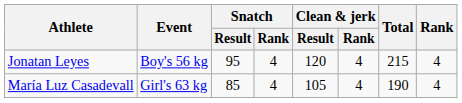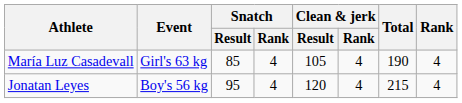 <table class=wikitable style="text-align:center; font-size:90%">
 <tr>
 <th rowspan="2">Athlete</th>
 <th rowspan="2">Event</th>
 <th colspan="2">Snatch</th>
 <th colspan="2">Clean & jerk</th>
 <th rowspan="2">Total</th>
 <th rowspan="2">Rank</th>
 </tr>
 <tr style="font-size:95%">
 <th>Result</th>
 <th>Rank</th>
 <th>Result</th>
 <th>Rank</th>
 </tr>
 <tr>
+<td align=left><a href='#'>María Luz Casadevall</a></td>
+<td align=left><a href='#'>Girl's 63 kg</a></td>
+<td>85</td>
+<td>4</td>
+<td>105</td>
+<td>4</td>
+<td>190</td>
+<td>4</td>
+</tr>
+<tr>
 <td align=left><a href='#'>Jonatan Leyes</a></td>
 <td align=left><a href='#'>Boy's 56 kg</a></td>
 <td>95</td>
 <td>4</td>
 <td>120</td>
 <td>4</td>
 <td>215</td>
 <td>4</td>
 </tr>
-<tr>
-<td align=left><a href='#'>María Luz Casadevall</a></td>
-<td align=left><a href='#'>Girl's 63 kg</a></td>
-<td>85</td>
-<td>4</td>
-<td>105</td>
-<td>4</td>
-<td>190</td>
-<td>4</td>
-</tr>
 </table>
